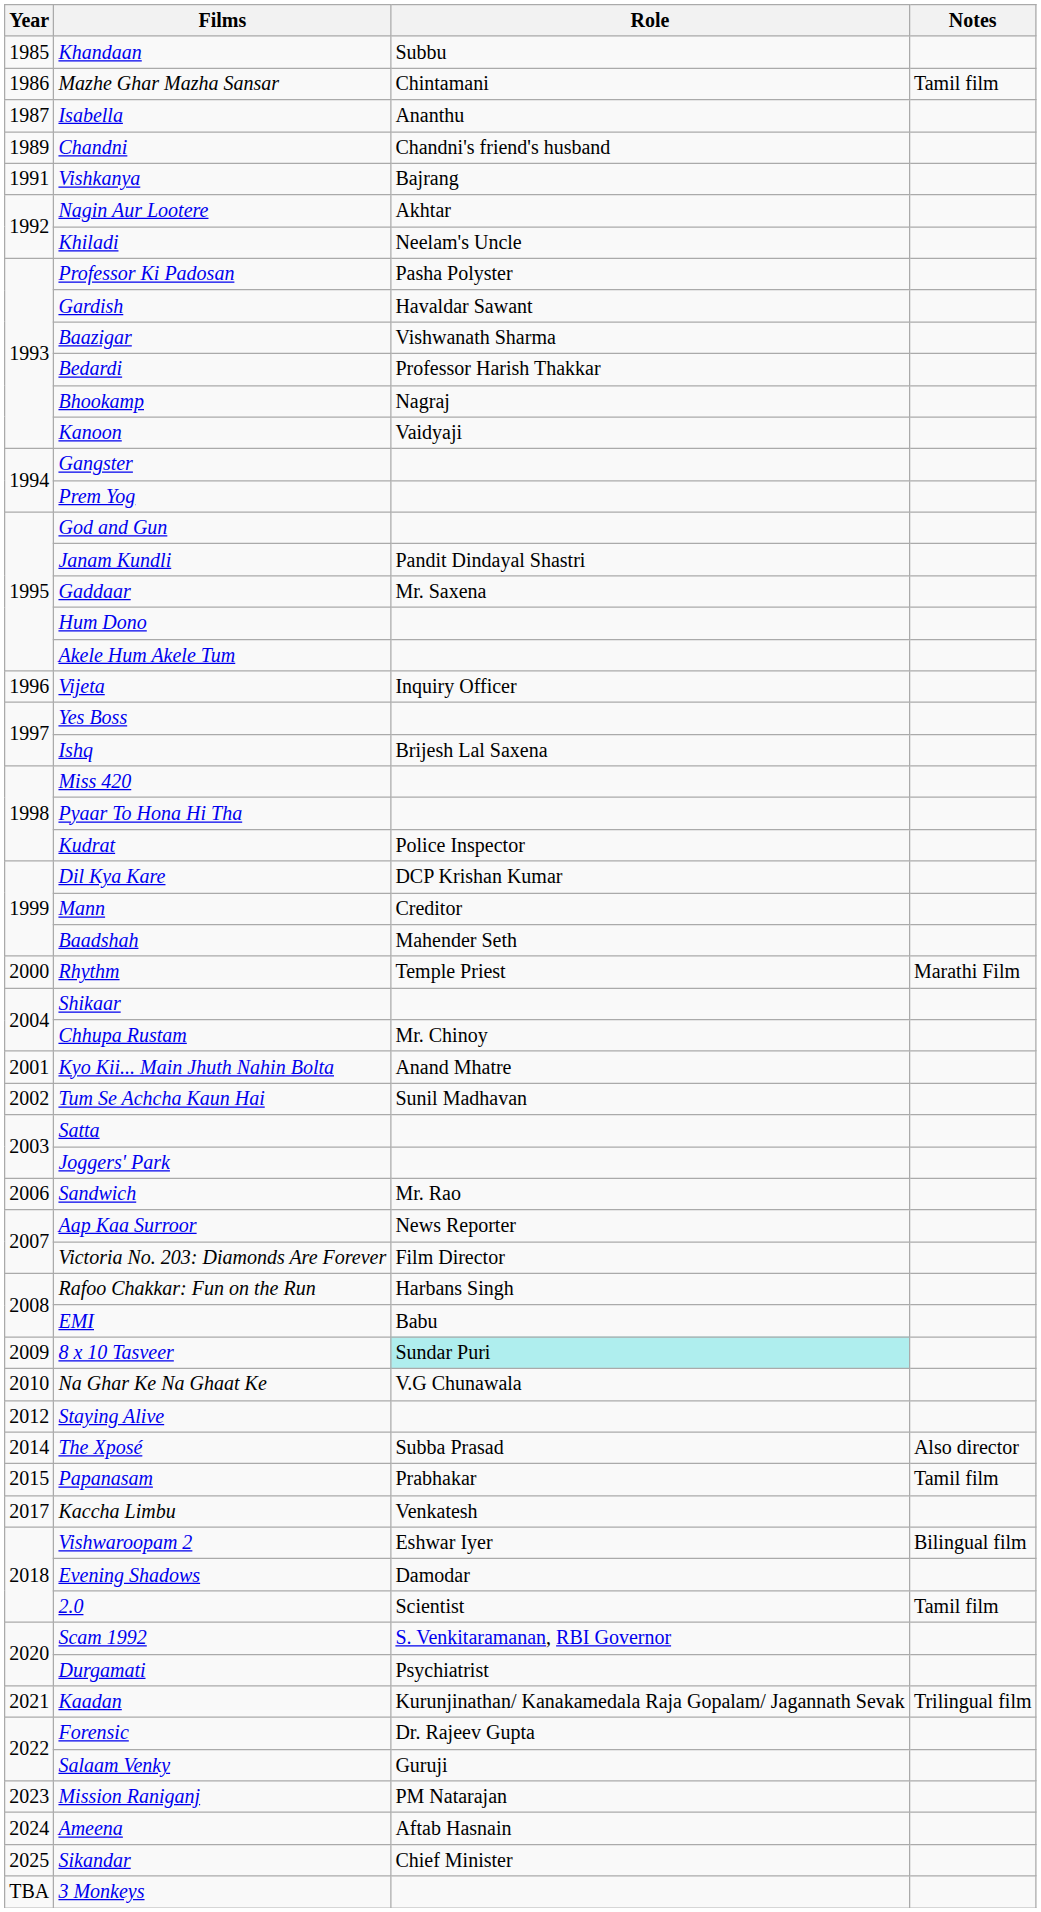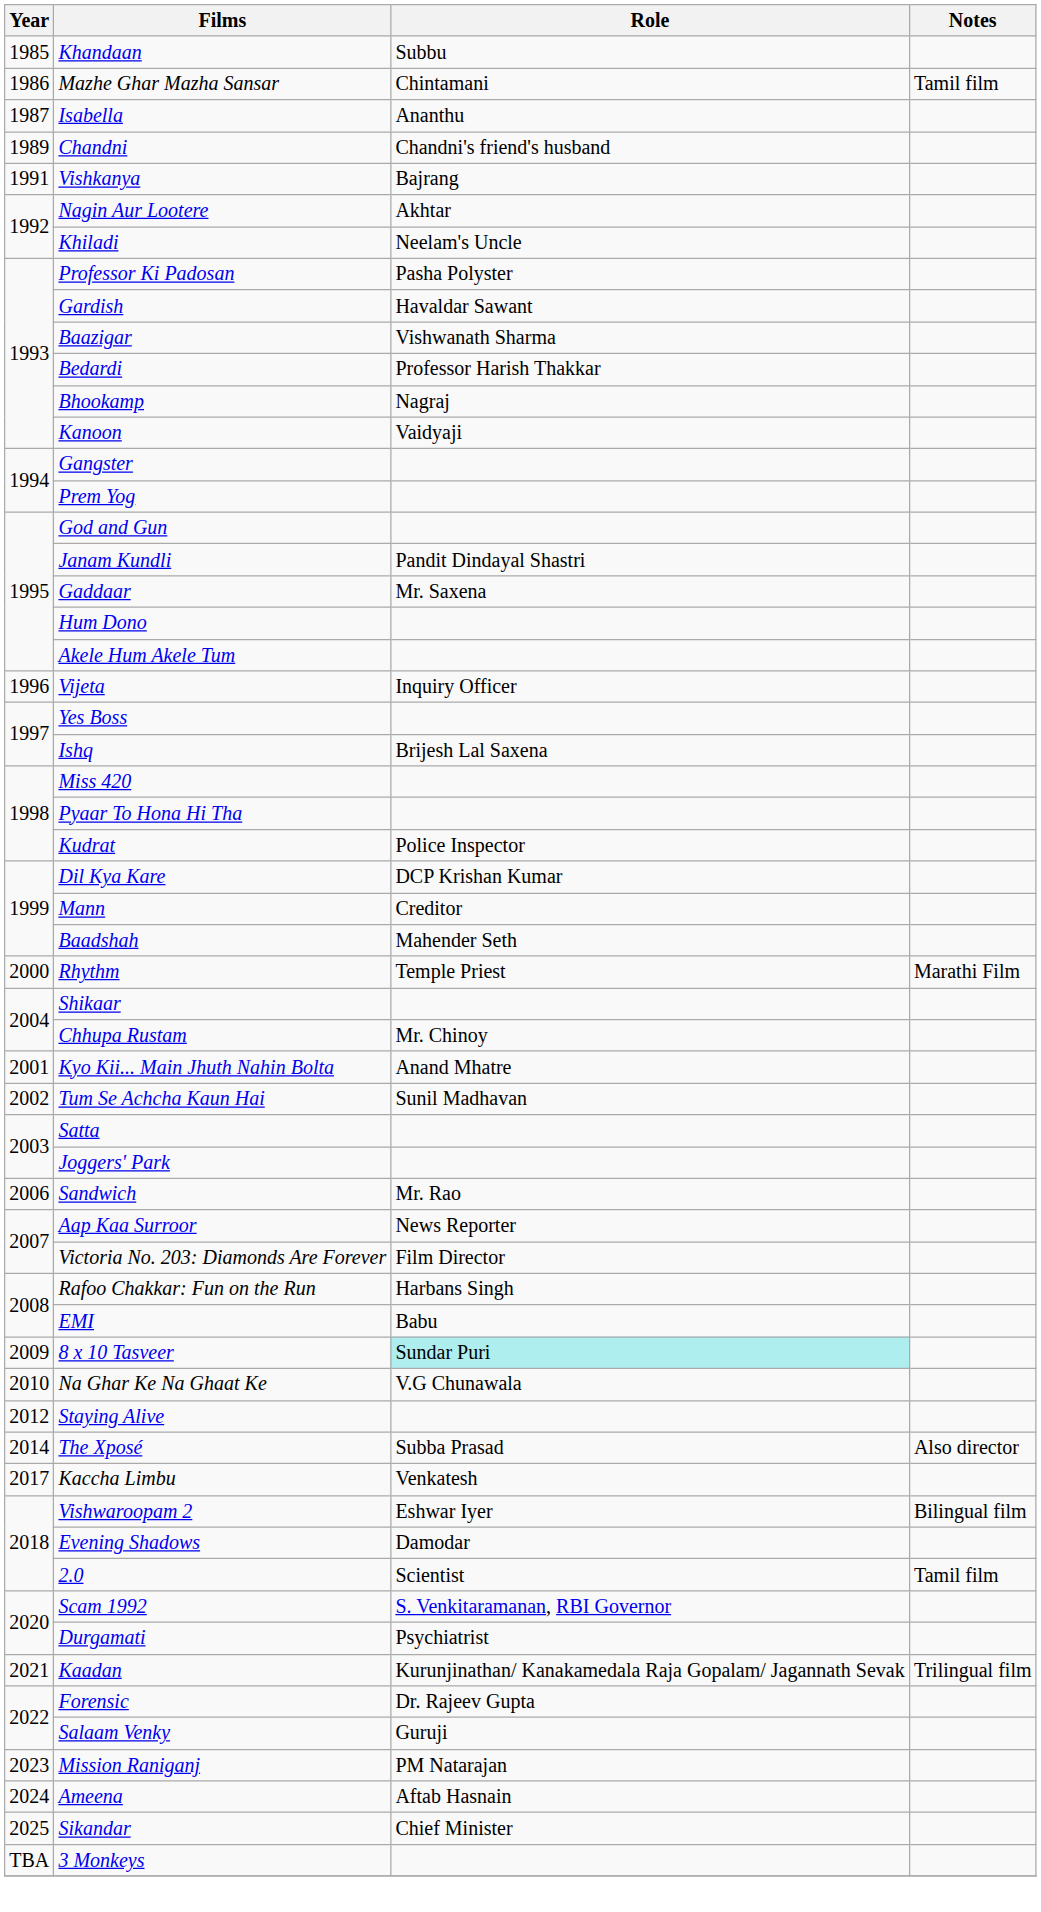 <table class="wikitable">
 <tr>
 <th>Year</th>
 <th>Films</th>
 <th>Role</th>
 <th>Notes</th>
 </tr>
 <tr>
 <td>1985</td>
 <td><em><a href='#'>Khandaan</a></em></td>
 <td>Subbu</td>
 <td></td>
 </tr>
 <tr>
 <td>1986</td>
 <td><em>Mazhe Ghar Mazha Sansar</em></td>
 <td>Chintamani</td>
 <td>Tamil film</td>
 </tr>
 <tr>
 <td>1987</td>
 <td><em><a href='#'>Isabella</a></em></td>
 <td>Ananthu</td>
 <td></td>
 </tr>
 <tr>
 <td>1989</td>
 <td><em><a href='#'>Chandni</a></em></td>
 <td>Chandni's friend's husband</td>
 <td></td>
 </tr>
 <tr>
 <td>1991</td>
 <td><em><a href='#'>Vishkanya</a></em></td>
 <td>Bajrang</td>
 <td></td>
 </tr>
 <tr>
 <td rowspan="2">1992</td>
 <td><em><a href='#'>Nagin Aur Lootere</a></em></td>
 <td>Akhtar</td>
 <td></td>
 </tr>
 <tr>
 <td><em><a href='#'>Khiladi</a></em></td>
 <td>Neelam's Uncle</td>
 <td></td>
 </tr>
 <tr>
 <td rowspan="6">1993</td>
 <td><em><a href='#'>Professor Ki Padosan</a></em></td>
 <td>Pasha Polyster</td>
 <td></td>
 </tr>
 <tr>
 <td><em><a href='#'>Gardish</a></em></td>
 <td>Havaldar Sawant</td>
 <td></td>
 </tr>
 <tr>
 <td><em><a href='#'>Baazigar</a></em></td>
 <td>Vishwanath Sharma</td>
 <td></td>
 </tr>
 <tr>
 <td><em><a href='#'>Bedardi</a></em></td>
 <td>Professor Harish Thakkar</td>
 <td></td>
 </tr>
 <tr>
 <td><em><a href='#'>Bhookamp</a></em></td>
 <td>Nagraj</td>
 <td></td>
 </tr>
 <tr>
 <td><em><a href='#'>Kanoon</a></em></td>
 <td>Vaidyaji</td>
 <td></td>
 </tr>
 <tr>
 <td rowspan="2">1994</td>
 <td><em><a href='#'>Gangster</a></em></td>
 <td></td>
 <td></td>
 </tr>
 <tr>
 <td><em><a href='#'>Prem Yog</a></em></td>
 <td></td>
 <td></td>
 </tr>
 <tr>
 <td rowspan="5">1995</td>
 <td><em><a href='#'>God and Gun</a></em></td>
 <td></td>
 <td></td>
 </tr>
 <tr>
 <td><em><a href='#'>Janam Kundli</a></em></td>
 <td>Pandit Dindayal Shastri</td>
 <td></td>
 </tr>
 <tr>
 <td><em><a href='#'>Gaddaar</a></em></td>
 <td>Mr. Saxena</td>
 <td></td>
 </tr>
 <tr>
 <td><em><a href='#'>Hum Dono</a></em></td>
 <td></td>
 <td></td>
 </tr>
 <tr>
 <td><em><a href='#'>Akele Hum Akele Tum</a></em></td>
 <td></td>
 <td></td>
 </tr>
 <tr>
 <td>1996</td>
 <td><em><a href='#'>Vijeta</a></em></td>
 <td>Inquiry Officer</td>
 <td></td>
 </tr>
 <tr>
 <td rowspan="2">1997</td>
 <td><em><a href='#'>Yes Boss</a></em></td>
 <td></td>
 <td></td>
 </tr>
 <tr>
 <td><em><a href='#'>Ishq</a></em></td>
 <td>Brijesh Lal Saxena</td>
 <td></td>
 </tr>
 <tr>
 <td rowspan="3">1998</td>
 <td><em><a href='#'>Miss 420</a></em></td>
 <td></td>
 <td></td>
 </tr>
 <tr>
 <td><em><a href='#'>Pyaar To Hona Hi Tha</a></em></td>
 <td></td>
 <td></td>
 </tr>
 <tr>
 <td><em><a href='#'>Kudrat</a></em></td>
 <td>Police Inspector</td>
 <td></td>
 </tr>
 <tr>
 <td rowspan="3">1999</td>
 <td><em><a href='#'>Dil Kya Kare</a></em></td>
 <td>DCP Krishan Kumar</td>
 <td></td>
 </tr>
 <tr>
 <td><em><a href='#'>Mann</a></em></td>
 <td>Creditor</td>
 <td></td>
 </tr>
 <tr>
 <td><em><a href='#'>Baadshah</a></em></td>
 <td>Mahender Seth</td>
 <td></td>
 </tr>
 <tr>
 <td>2000</td>
 <td><em><a href='#'>Rhythm</a></em></td>
 <td>Temple Priest</td>
 <td>Marathi Film</td>
 </tr>
 <tr>
 <td rowspan="2">2004</td>
 <td><em><a href='#'>Shikaar</a></em></td>
 <td></td>
 <td></td>
 </tr>
 <tr>
 <td><em><a href='#'>Chhupa Rustam</a></em></td>
 <td>Mr. Chinoy</td>
 <td></td>
 </tr>
 <tr>
 <td>2001</td>
 <td><em><a href='#'>Kyo Kii... Main Jhuth Nahin Bolta</a></em></td>
 <td>Anand Mhatre</td>
 <td></td>
 </tr>
 <tr>
 <td>2002</td>
 <td><em><a href='#'>Tum Se Achcha Kaun Hai</a></em></td>
 <td>Sunil Madhavan</td>
 <td></td>
 </tr>
 <tr>
 <td rowspan="2">2003</td>
 <td><em><a href='#'>Satta</a></em></td>
 <td></td>
 <td></td>
 </tr>
 <tr>
 <td><em><a href='#'>Joggers' Park</a></em></td>
 <td></td>
 <td></td>
 </tr>
 <tr>
 <td>2006</td>
 <td><em><a href='#'>Sandwich</a></em></td>
 <td>Mr. Rao</td>
 <td></td>
 </tr>
 <tr>
 <td rowspan="2">2007</td>
 <td><em><a href='#'>Aap Kaa Surroor</a></em></td>
 <td>News Reporter</td>
 <td></td>
 </tr>
 <tr>
 <td><em>Victoria No. 203: Diamonds Are Forever</em></td>
 <td>Film Director</td>
 <td></td>
 </tr>
 <tr>
 <td rowspan="2">2008</td>
 <td><em>Rafoo Chakkar: Fun on the Run</em></td>
 <td>Harbans Singh</td>
 <td></td>
 </tr>
 <tr>
 <td><em><a href='#'>EMI</a></em></td>
 <td>Babu</td>
 <td></td>
 </tr>
 <tr>
 <td>2009</td>
 <td><em><a href='#'>8 x 10 Tasveer</a></em></td>
 <td style="background: paleturquoise;">Sundar Puri</td>
 <td></td>
 </tr>
 <tr>
 <td>2010</td>
 <td><em>Na Ghar Ke Na Ghaat Ke</em></td>
 <td>V.G Chunawala</td>
 <td></td>
 </tr>
 <tr>
 <td>2012</td>
 <td><em><a href='#'>Staying Alive</a></em></td>
 <td></td>
 <td></td>
 </tr>
 <tr>
 <td>2014</td>
 <td><em><a href='#'>The Xposé</a></em></td>
 <td>Subba Prasad</td>
 <td>Also director</td>
 </tr>
 <tr>
-<td>2015</td>
-<td><em><a href='#'>Papanasam</a></em></td>
-<td>Prabhakar</td>
-<td>Tamil film</td>
-</tr>
-<tr>
 <td>2017</td>
 <td><em>Kaccha Limbu</em></td>
 <td>Venkatesh</td>
 <td></td>
 </tr>
 <tr>
 <td rowspan="3">2018</td>
 <td><em><a href='#'>Vishwaroopam 2</a></em></td>
 <td>Eshwar Iyer</td>
 <td>Bilingual film</td>
 </tr>
 <tr>
 <td><em><a href='#'>Evening Shadows</a></em></td>
 <td>Damodar</td>
 <td></td>
 </tr>
 <tr>
 <td><em><a href='#'>2.0</a></em></td>
 <td>Scientist</td>
 <td>Tamil film</td>
 </tr>
 <tr>
 <td rowspan="2">2020</td>
 <td><em><a href='#'>Scam 1992</a></em></td>
 <td><a href='#'>S. Venkitaramanan</a>, <a href='#'>RBI Governor</a></td>
 <td></td>
 </tr>
 <tr>
 <td><em><a href='#'>Durgamati</a></em></td>
 <td>Psychiatrist</td>
 <td></td>
 </tr>
 <tr>
 <td>2021</td>
 <td><em><a href='#'>Kaadan</a></em></td>
 <td>Kurunjinathan/ Kanakamedala Raja Gopalam/ Jagannath Sevak</td>
 <td>Trilingual film</td>
 </tr>
 <tr>
 <td rowspan="2">2022</td>
 <td><em><a href='#'>Forensic</a></em></td>
 <td>Dr. Rajeev Gupta</td>
 <td></td>
 </tr>
 <tr>
 <td><em><a href='#'>Salaam Venky</a></em></td>
 <td>Guruji</td>
 <td></td>
 </tr>
 <tr>
 <td>2023</td>
 <td><em><a href='#'>Mission Raniganj</a></em></td>
 <td>PM Natarajan</td>
 <td></td>
 </tr>
 <tr>
 <td>2024</td>
 <td><em><a href='#'>Ameena</a></em></td>
 <td>Aftab Hasnain</td>
 <td></td>
 </tr>
 <tr>
 <td>2025</td>
 <td><em><a href='#'>Sikandar</a></em></td>
 <td>Chief Minister</td>
 <td></td>
 </tr>
 <tr>
 <td>TBA</td>
 <td><em><a href='#'>3 Monkeys</a></em></td>
 <td></td>
 <td></td>
 </tr>
 <tr>
 </tr>
 </table>
